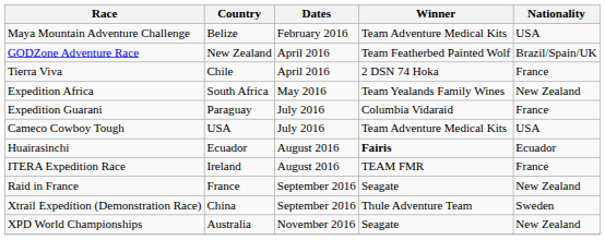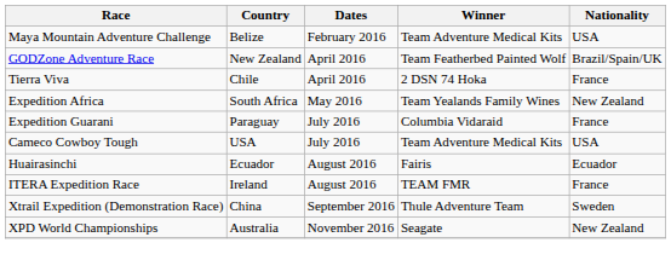 <table class="wikitable sortable">
 <tr>
 <th>Race</th>
 <th>Country</th>
 <th>Dates</th>
 <th>Winner</th>
 <th>Nationality</th>
 </tr>
 <tr>
 <td>Maya Mountain Adventure Challenge</td>
 <td>Belize</td>
 <td>February 2016</td>
 <td>Team Adventure Medical Kits</td>
 <td>USA</td>
 </tr>
 <tr>
 <td><a href='#'>GODZone Adventure Race</a></td>
 <td>New Zealand</td>
 <td>April 2016</td>
 <td>Team Featherbed Painted Wolf</td>
 <td>Brazil/Spain/UK</td>
 </tr>
 <tr>
 <td>Tierra Viva</td>
 <td>Chile</td>
 <td>April 2016</td>
 <td>2 DSN 74 Hoka</td>
 <td>France</td>
 </tr>
 <tr>
 <td>Expedition Africa</td>
 <td>South Africa</td>
 <td>May 2016</td>
 <td>Team Yealands Family Wines</td>
 <td>New Zealand</td>
 </tr>
 <tr>
 <td>Expedition Guarani</td>
 <td>Paraguay</td>
 <td>July 2016</td>
 <td>Columbia Vidaraid</td>
 <td>France</td>
 </tr>
 <tr>
 <td>Cameco Cowboy Tough</td>
 <td>USA</td>
 <td>July 2016</td>
 <td>Team Adventure Medical Kits</td>
 <td>USA</td>
 </tr>
 <tr>
 <td>Huairasinchi</td>
 <td>Ecuador</td>
 <td>August 2016</td>
-<td><strong>Fairis</strong></td>
+<td>Fairis</td>
 <td>Ecuador</td>
 </tr>
 <tr>
 <td>ITERA Expedition Race</td>
 <td>Ireland</td>
 <td>August 2016</td>
 <td>TEAM FMR</td>
 <td>France</td>
-</tr>
-<tr>
-<td>Raid in France</td>
-<td>France</td>
-<td>September 2016</td>
-<td>Seagate</td>
-<td>New Zealand</td>
 </tr>
 <tr>
 <td>Xtrail Expedition (Demonstration Race)</td>
 <td>China</td>
 <td>September 2016</td>
 <td>Thule Adventure Team</td>
 <td>Sweden</td>
 </tr>
 <tr>
 <td>XPD World Championships</td>
 <td>Australia</td>
 <td>November 2016</td>
 <td>Seagate</td>
 <td>New Zealand</td>
 </tr>
 <tr>
 </tr>
 </table>
